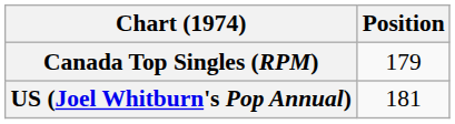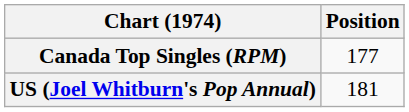 <table class="wikitable sortable plainrowheaders" style="text-align:center">
 <tr>
 <th scope="col">Chart (1974)</th>
 <th scope="col">Position</th>
 </tr>
 <tr>
 <th scope="row">Canada Top Singles (<em>RPM</em>)</th>
-<td>179</td>
+<td>177</td>
 </tr>
 <tr>
 <th scope="row">US (<a href='#'>Joel Whitburn</a>'s <em>Pop Annual</em>)</th>
 <td>181</td>
 </tr>
 </table>
